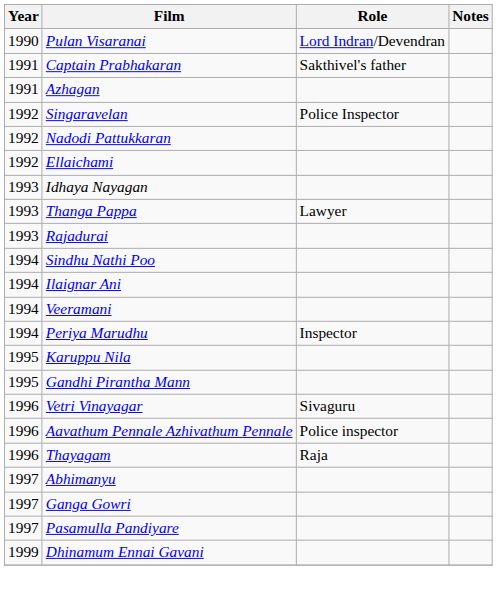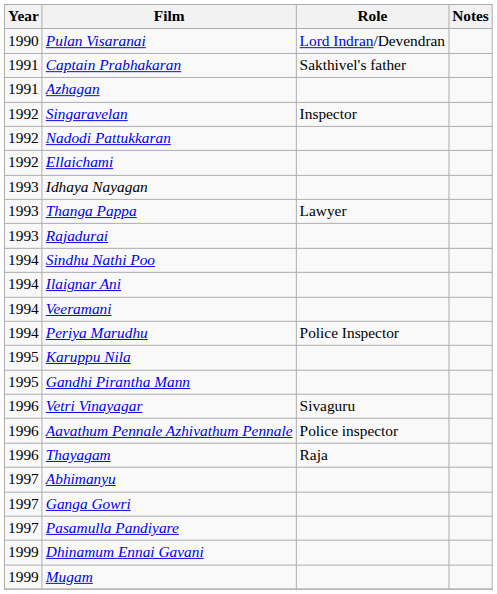 <table class="wikitable sortable">
 <tr>
 <th>Year</th>
 <th>Film</th>
 <th>Role</th>
 <th>Notes</th>
 </tr>
 <tr>
 <td>1990</td>
 <td><em><a href='#'>Pulan Visaranai</a></em></td>
 <td><a href='#'>Lord Indran</a>/Devendran</td>
 <td></td>
 </tr>
 <tr>
 <td>1991</td>
 <td><em><a href='#'>Captain Prabhakaran</a></em></td>
 <td>Sakthivel's father</td>
 <td></td>
 </tr>
 <tr>
 <td>1991</td>
 <td><em><a href='#'>Azhagan</a></em></td>
 <td></td>
 <td></td>
 </tr>
 <tr>
 <td>1992</td>
 <td><em><a href='#'>Singaravelan</a></em></td>
-<td>Police Inspector</td>
+<td>Inspector</td>
 <td></td>
 </tr>
 <tr>
 <td>1992</td>
 <td><em><a href='#'>Nadodi Pattukkaran</a></em></td>
 <td></td>
 <td></td>
 </tr>
 <tr>
 <td>1992</td>
 <td><em><a href='#'>Ellaichami</a></em></td>
 <td></td>
 <td></td>
 </tr>
 <tr>
 <td>1993</td>
 <td><em>Idhaya Nayagan</em></td>
 <td></td>
 <td></td>
 </tr>
 <tr>
 <td>1993</td>
 <td><em><a href='#'>Thanga Pappa</a></em></td>
 <td>Lawyer</td>
 <td></td>
 </tr>
 <tr>
 <td>1993</td>
 <td><em><a href='#'>Rajadurai</a></em></td>
 <td></td>
 <td></td>
 </tr>
 <tr>
 <td>1994</td>
 <td><em><a href='#'>Sindhu Nathi Poo</a></em></td>
 <td></td>
 <td></td>
 </tr>
 <tr>
 <td>1994</td>
 <td><em><a href='#'>Ilaignar Ani</a></em></td>
 <td></td>
 <td></td>
 </tr>
 <tr>
 <td>1994</td>
 <td><em><a href='#'>Veeramani</a></em></td>
 <td></td>
 <td></td>
 </tr>
 <tr>
 <td>1994</td>
 <td><em><a href='#'>Periya Marudhu</a></em></td>
-<td>Inspector</td>
+<td>Police Inspector</td>
 <td></td>
 </tr>
 <tr>
 <td>1995</td>
 <td><em><a href='#'>Karuppu Nila</a></em></td>
 <td></td>
 <td></td>
 </tr>
 <tr>
 <td>1995</td>
 <td><em><a href='#'>Gandhi Pirantha Mann</a></em></td>
 <td></td>
 <td></td>
 </tr>
 <tr>
 <td>1996</td>
 <td><em><a href='#'>Vetri Vinayagar</a></em></td>
 <td>Sivaguru</td>
 <td></td>
 </tr>
 <tr>
 <td>1996</td>
 <td><em><a href='#'>Aavathum Pennale Azhivathum Pennale</a></em></td>
 <td>Police inspector</td>
 <td></td>
 </tr>
 <tr>
 <td>1996</td>
 <td><em><a href='#'>Thayagam</a></em></td>
 <td>Raja</td>
 <td></td>
 </tr>
 <tr>
 <td>1997</td>
 <td><em><a href='#'>Abhimanyu</a></em></td>
 <td></td>
 <td></td>
 </tr>
 <tr>
 <td>1997</td>
 <td><em><a href='#'>Ganga Gowri</a></em></td>
 <td></td>
 <td></td>
 </tr>
 <tr>
 <td>1997</td>
 <td><em><a href='#'>Pasamulla Pandiyare</a></em></td>
 <td></td>
 <td></td>
 </tr>
 <tr>
 <td>1999</td>
 <td><em><a href='#'>Dhinamum Ennai Gavani</a></em></td>
 <td></td>
 <td></td>
 </tr>
 <tr>
+<td>1999</td>
+<td><em><a href='#'>Mugam</a></em></td>
+<td></td>
+<td></td>
+</tr>
+<tr>
 </tr>
 </table>
